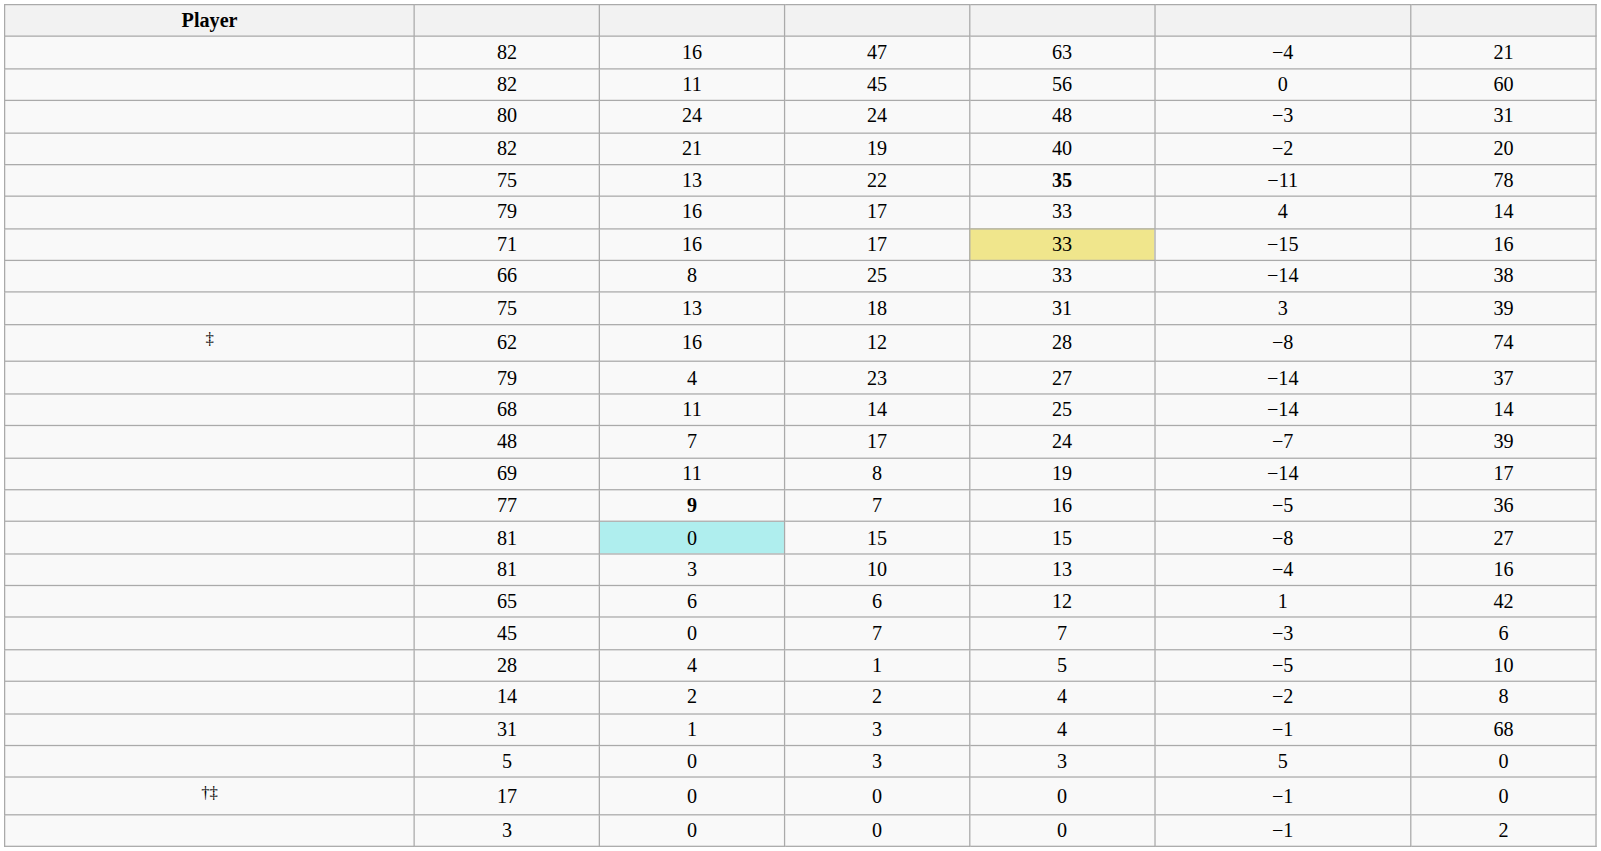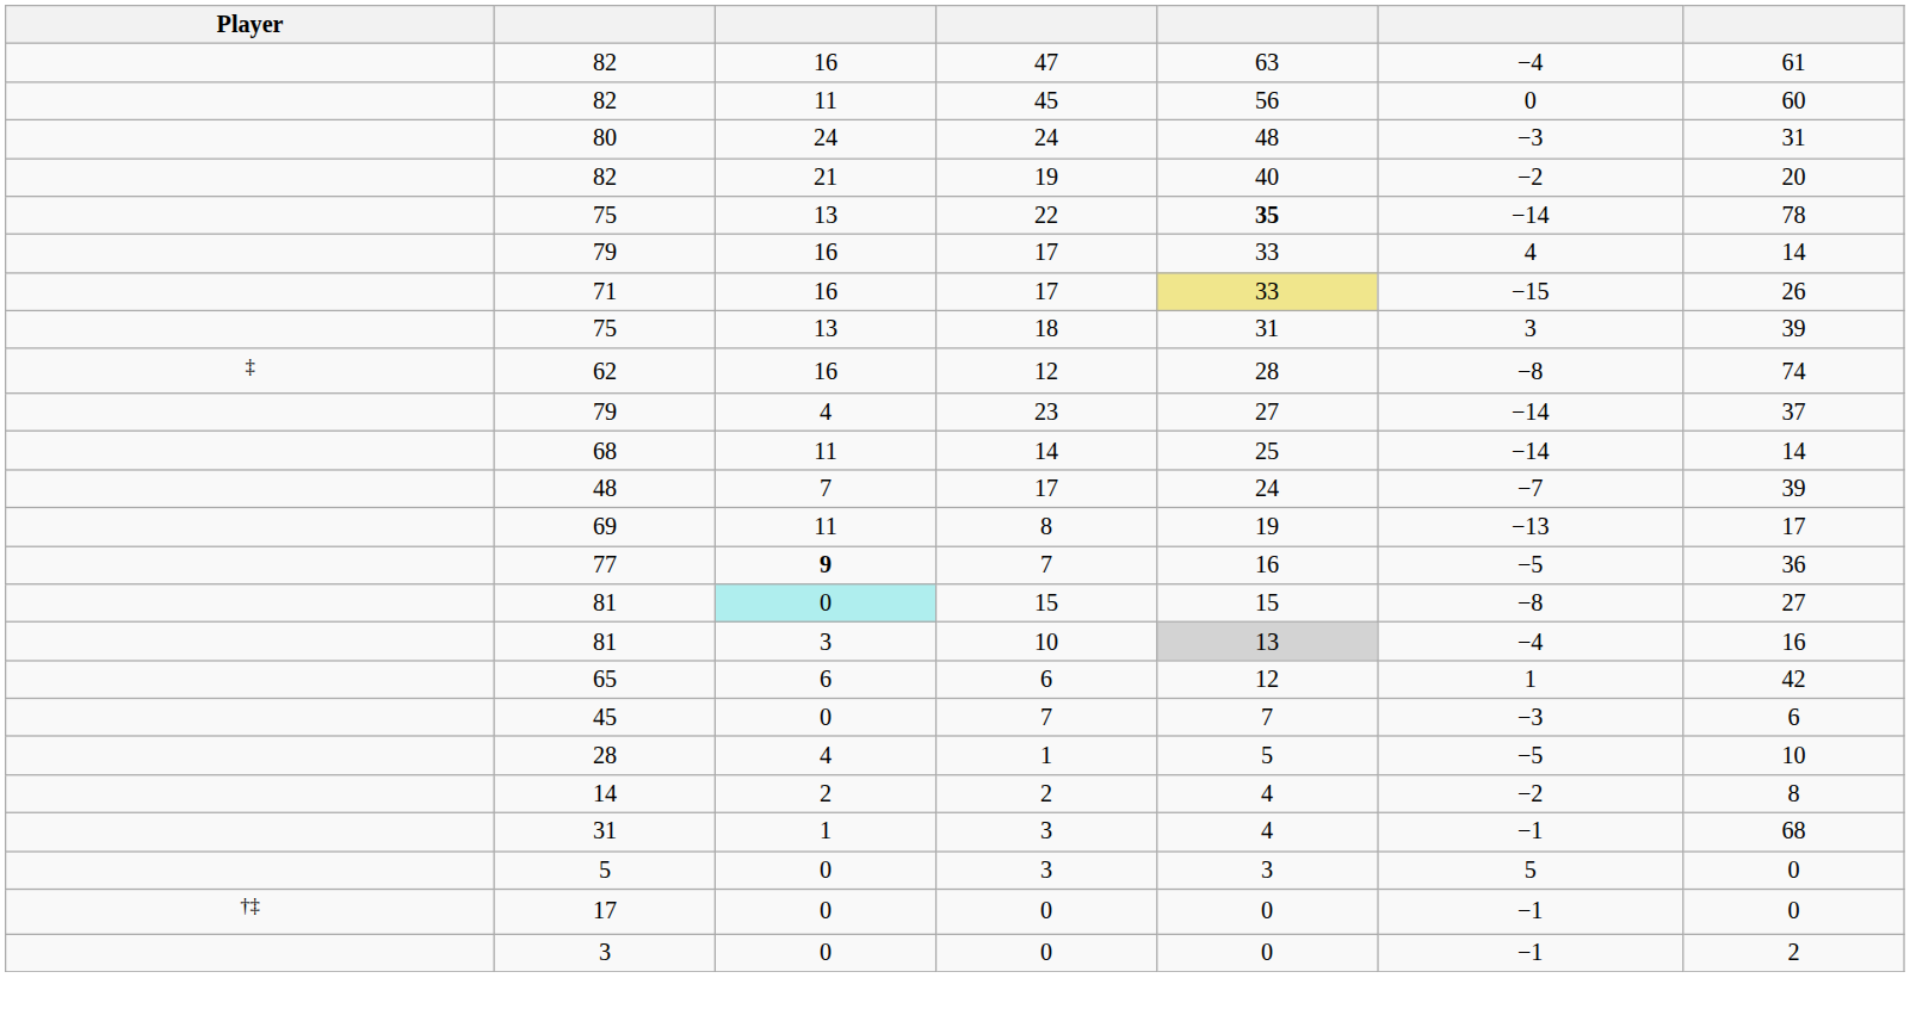 <table class="wikitable sortable" style="width:100%; text-align:center;">
 <tr>
 <th>Player</th>
 <th></th>
 <th></th>
 <th></th>
 <th></th>
 <th data-sort-type="number"></th>
 <th></th>
 </tr>
 <tr>
 <td></td>
 <td>82</td>
 <td>16</td>
 <td>47</td>
 <td>63</td>
 <td>−4</td>
-<td>21</td>
+<td>61</td>
 </tr>
 <tr>
 <td></td>
 <td>82</td>
 <td>11</td>
 <td>45</td>
 <td>56</td>
 <td>0</td>
 <td>60</td>
 </tr>
 <tr>
 <td></td>
 <td>80</td>
 <td>24</td>
 <td>24</td>
 <td>48</td>
 <td>−3</td>
 <td>31</td>
 </tr>
 <tr>
 <td></td>
 <td>82</td>
 <td>21</td>
 <td>19</td>
 <td>40</td>
 <td>−2</td>
 <td>20</td>
 </tr>
 <tr>
 <td></td>
 <td>75</td>
 <td>13</td>
 <td>22</td>
 <td><strong>35</strong></td>
-<td>−11</td>
+<td>−14</td>
 <td>78</td>
 </tr>
 <tr>
 <td></td>
 <td>79</td>
 <td>16</td>
 <td>17</td>
 <td>33</td>
 <td>4</td>
 <td>14</td>
 </tr>
 <tr>
 <td></td>
 <td>71</td>
 <td>16</td>
 <td>17</td>
 <td style="background: khaki;">33</td>
 <td>−15</td>
-<td>16</td>
-</tr>
-<tr>
-<td></td>
-<td>66</td>
-<td>8</td>
-<td>25</td>
-<td>33</td>
-<td>−14</td>
-<td>38</td>
+<td>26</td>
 </tr>
 <tr>
 <td></td>
 <td>75</td>
 <td>13</td>
 <td>18</td>
 <td>31</td>
 <td>3</td>
 <td>39</td>
 </tr>
 <tr>
 <td><sup>‡</sup></td>
 <td>62</td>
 <td>16</td>
 <td>12</td>
 <td>28</td>
 <td>−8</td>
 <td>74</td>
 </tr>
 <tr>
 <td></td>
 <td>79</td>
 <td>4</td>
 <td>23</td>
 <td>27</td>
 <td>−14</td>
 <td>37</td>
 </tr>
 <tr>
 <td></td>
 <td>68</td>
 <td>11</td>
 <td>14</td>
 <td>25</td>
 <td>−14</td>
 <td>14</td>
 </tr>
 <tr>
 <td></td>
 <td>48</td>
 <td>7</td>
 <td>17</td>
 <td>24</td>
 <td>−7</td>
 <td>39</td>
 </tr>
 <tr>
 <td></td>
 <td>69</td>
 <td>11</td>
 <td>8</td>
 <td>19</td>
-<td>−14</td>
+<td>−13</td>
 <td>17</td>
 </tr>
 <tr>
 <td></td>
 <td>77</td>
 <td><strong>9</strong></td>
 <td>7</td>
 <td>16</td>
 <td>−5</td>
 <td>36</td>
 </tr>
 <tr>
 <td></td>
 <td>81</td>
 <td style="background: paleturquoise;">0</td>
 <td>15</td>
 <td>15</td>
 <td>−8</td>
 <td>27</td>
 </tr>
 <tr>
 <td></td>
 <td>81</td>
 <td>3</td>
 <td>10</td>
-<td>13</td>
+<td style="background: lightgrey;">13</td>
 <td>−4</td>
 <td>16</td>
 </tr>
 <tr>
 <td></td>
 <td>65</td>
 <td>6</td>
 <td>6</td>
 <td>12</td>
 <td>1</td>
 <td>42</td>
 </tr>
 <tr>
 <td></td>
 <td>45</td>
 <td>0</td>
 <td>7</td>
 <td>7</td>
 <td>−3</td>
 <td>6</td>
 </tr>
 <tr>
 <td></td>
 <td>28</td>
 <td>4</td>
 <td>1</td>
 <td>5</td>
 <td>−5</td>
 <td>10</td>
 </tr>
 <tr>
 <td></td>
 <td>14</td>
 <td>2</td>
 <td>2</td>
 <td>4</td>
 <td>−2</td>
 <td>8</td>
 </tr>
 <tr>
 <td></td>
 <td>31</td>
 <td>1</td>
 <td>3</td>
 <td>4</td>
 <td>−1</td>
 <td>68</td>
 </tr>
 <tr>
 <td></td>
 <td>5</td>
 <td>0</td>
 <td>3</td>
 <td>3</td>
 <td>5</td>
 <td>0</td>
 </tr>
 <tr>
 <td><sup>†‡</sup></td>
 <td>17</td>
 <td>0</td>
 <td>0</td>
 <td>0</td>
 <td>−1</td>
 <td>0</td>
 </tr>
 <tr>
 <td></td>
 <td>3</td>
 <td>0</td>
 <td>0</td>
 <td>0</td>
 <td>−1</td>
 <td>2</td>
 </tr>
 </table>
